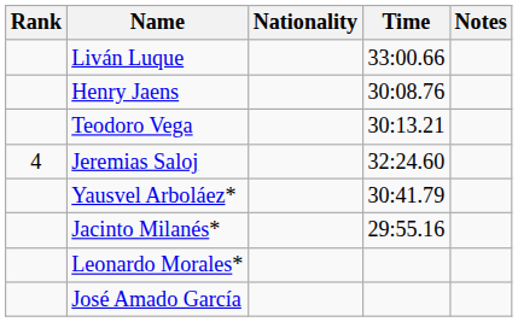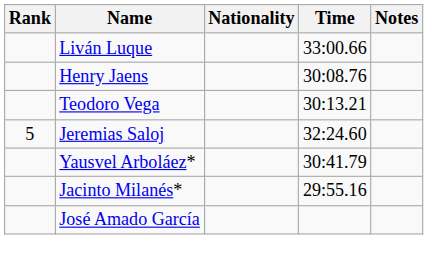 <table class="wikitable sortable" style="text-align:center">
 <tr>
 <th>Rank</th>
 <th>Name</th>
 <th>Nationality</th>
 <th>Time</th>
 <th>Notes</th>
 </tr>
 <tr>
 <td></td>
 <td align=left><a href='#'>Liván Luque</a></td>
 <td align=left></td>
 <td>33:00.66</td>
 <td></td>
 </tr>
 <tr>
 <td></td>
 <td align=left><a href='#'>Henry Jaens</a></td>
 <td align=left></td>
 <td>30:08.76</td>
 <td></td>
 </tr>
 <tr>
 <td></td>
 <td align=left><a href='#'>Teodoro Vega</a></td>
 <td align=left></td>
 <td>30:13.21</td>
 <td></td>
 </tr>
 <tr>
-<td>4</td>
+<td>5</td>
 <td align=left><a href='#'>Jeremias Saloj</a></td>
 <td align=left></td>
 <td>32:24.60</td>
 <td></td>
 </tr>
 <tr>
 <td></td>
 <td align=left><a href='#'>Yausvel Arboláez</a>*</td>
 <td align=left></td>
 <td>30:41.79</td>
 <td></td>
 </tr>
 <tr>
 <td></td>
 <td align=left><a href='#'>Jacinto Milanés</a>*</td>
 <td align=left></td>
 <td>29:55.16</td>
 <td></td>
 </tr>
 <tr>
 <td></td>
-<td align=left><a href='#'>Leonardo Morales</a>*</td>
-<td align=left></td>
-<td></td>
-<td></td>
-</tr>
-<tr>
-<td></td>
 <td align=left><a href='#'>José Amado García</a></td>
 <td align=left></td>
 <td></td>
 <td></td>
 </tr>
 </table>
